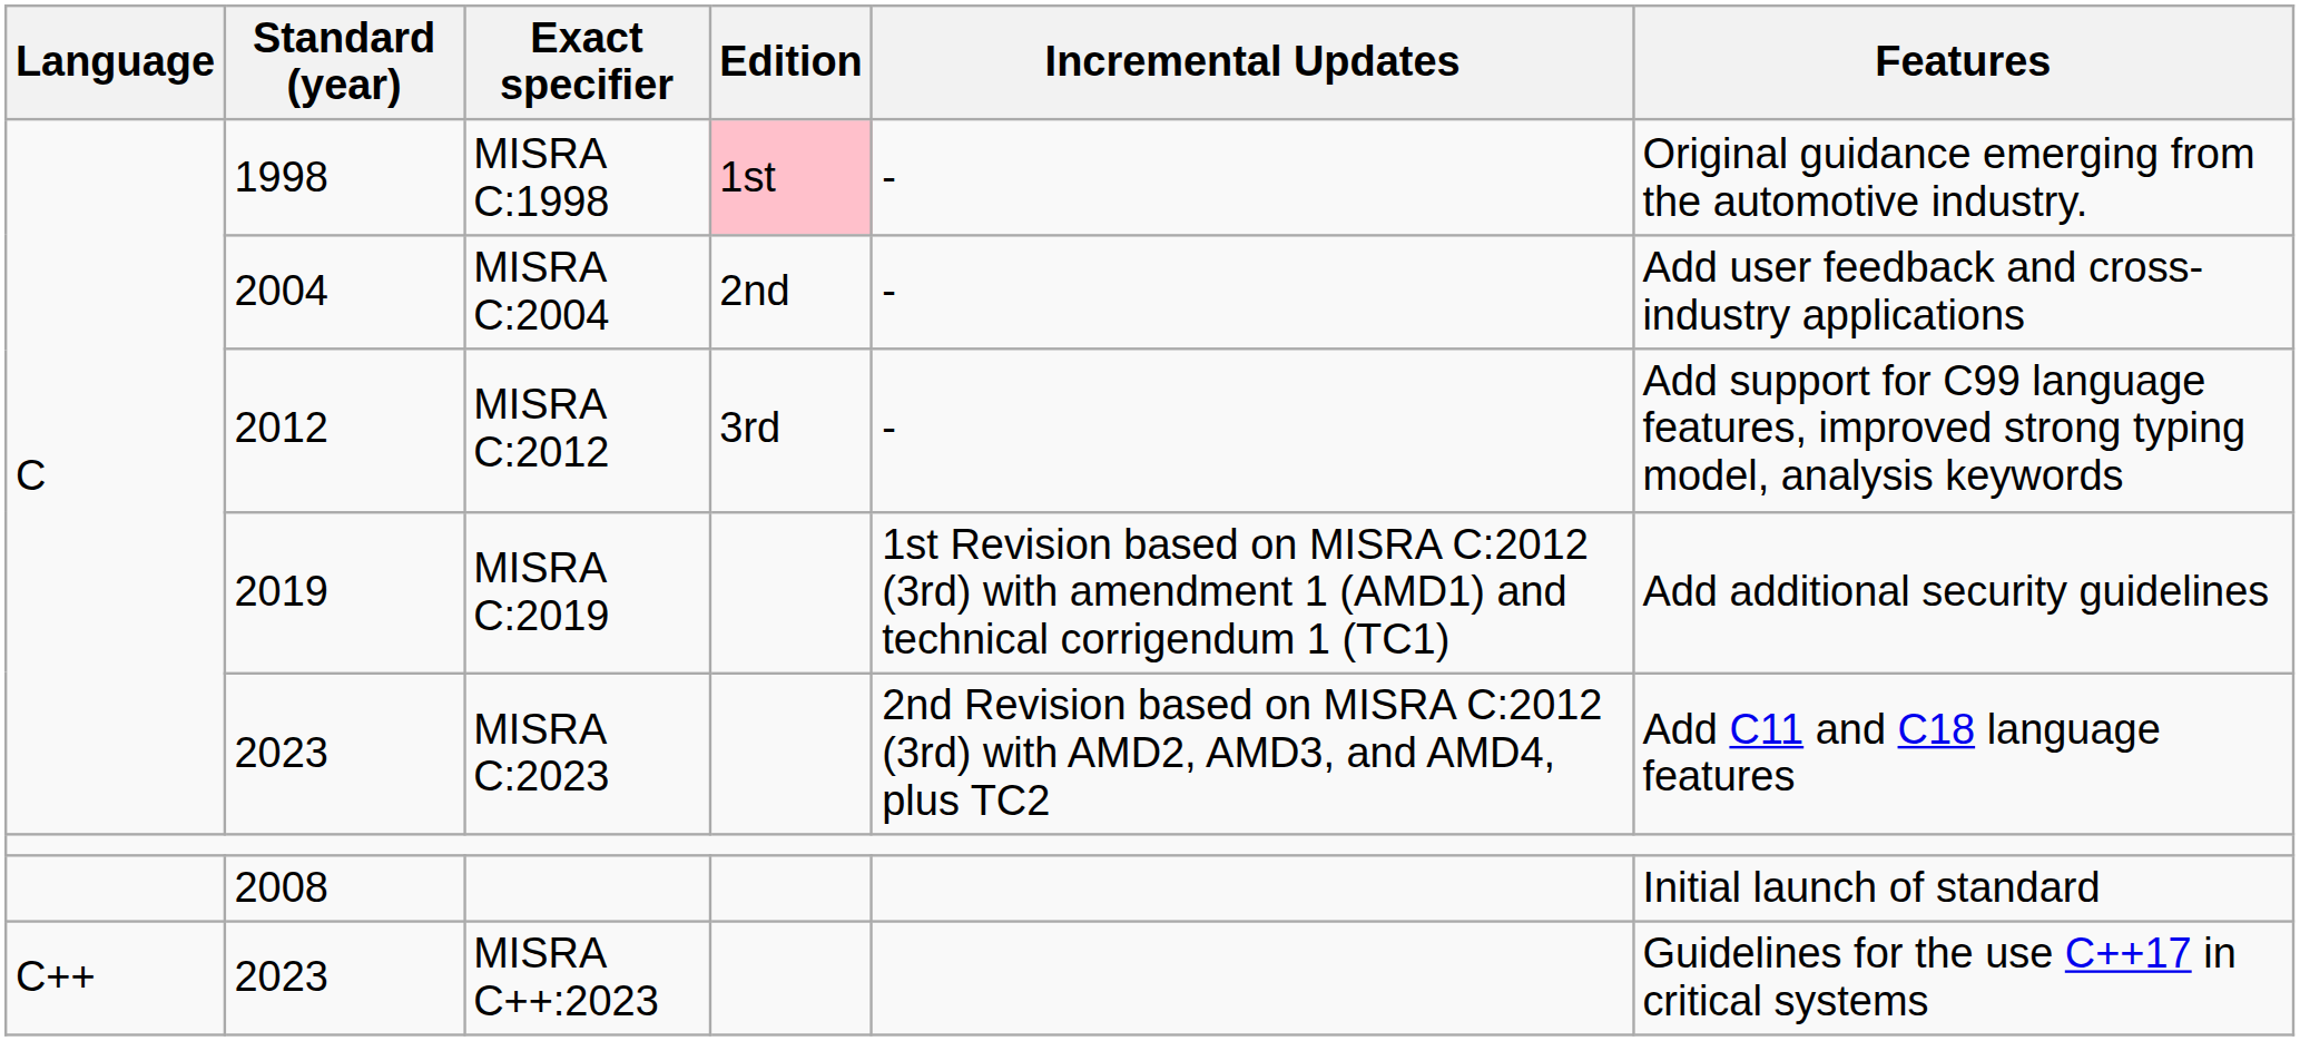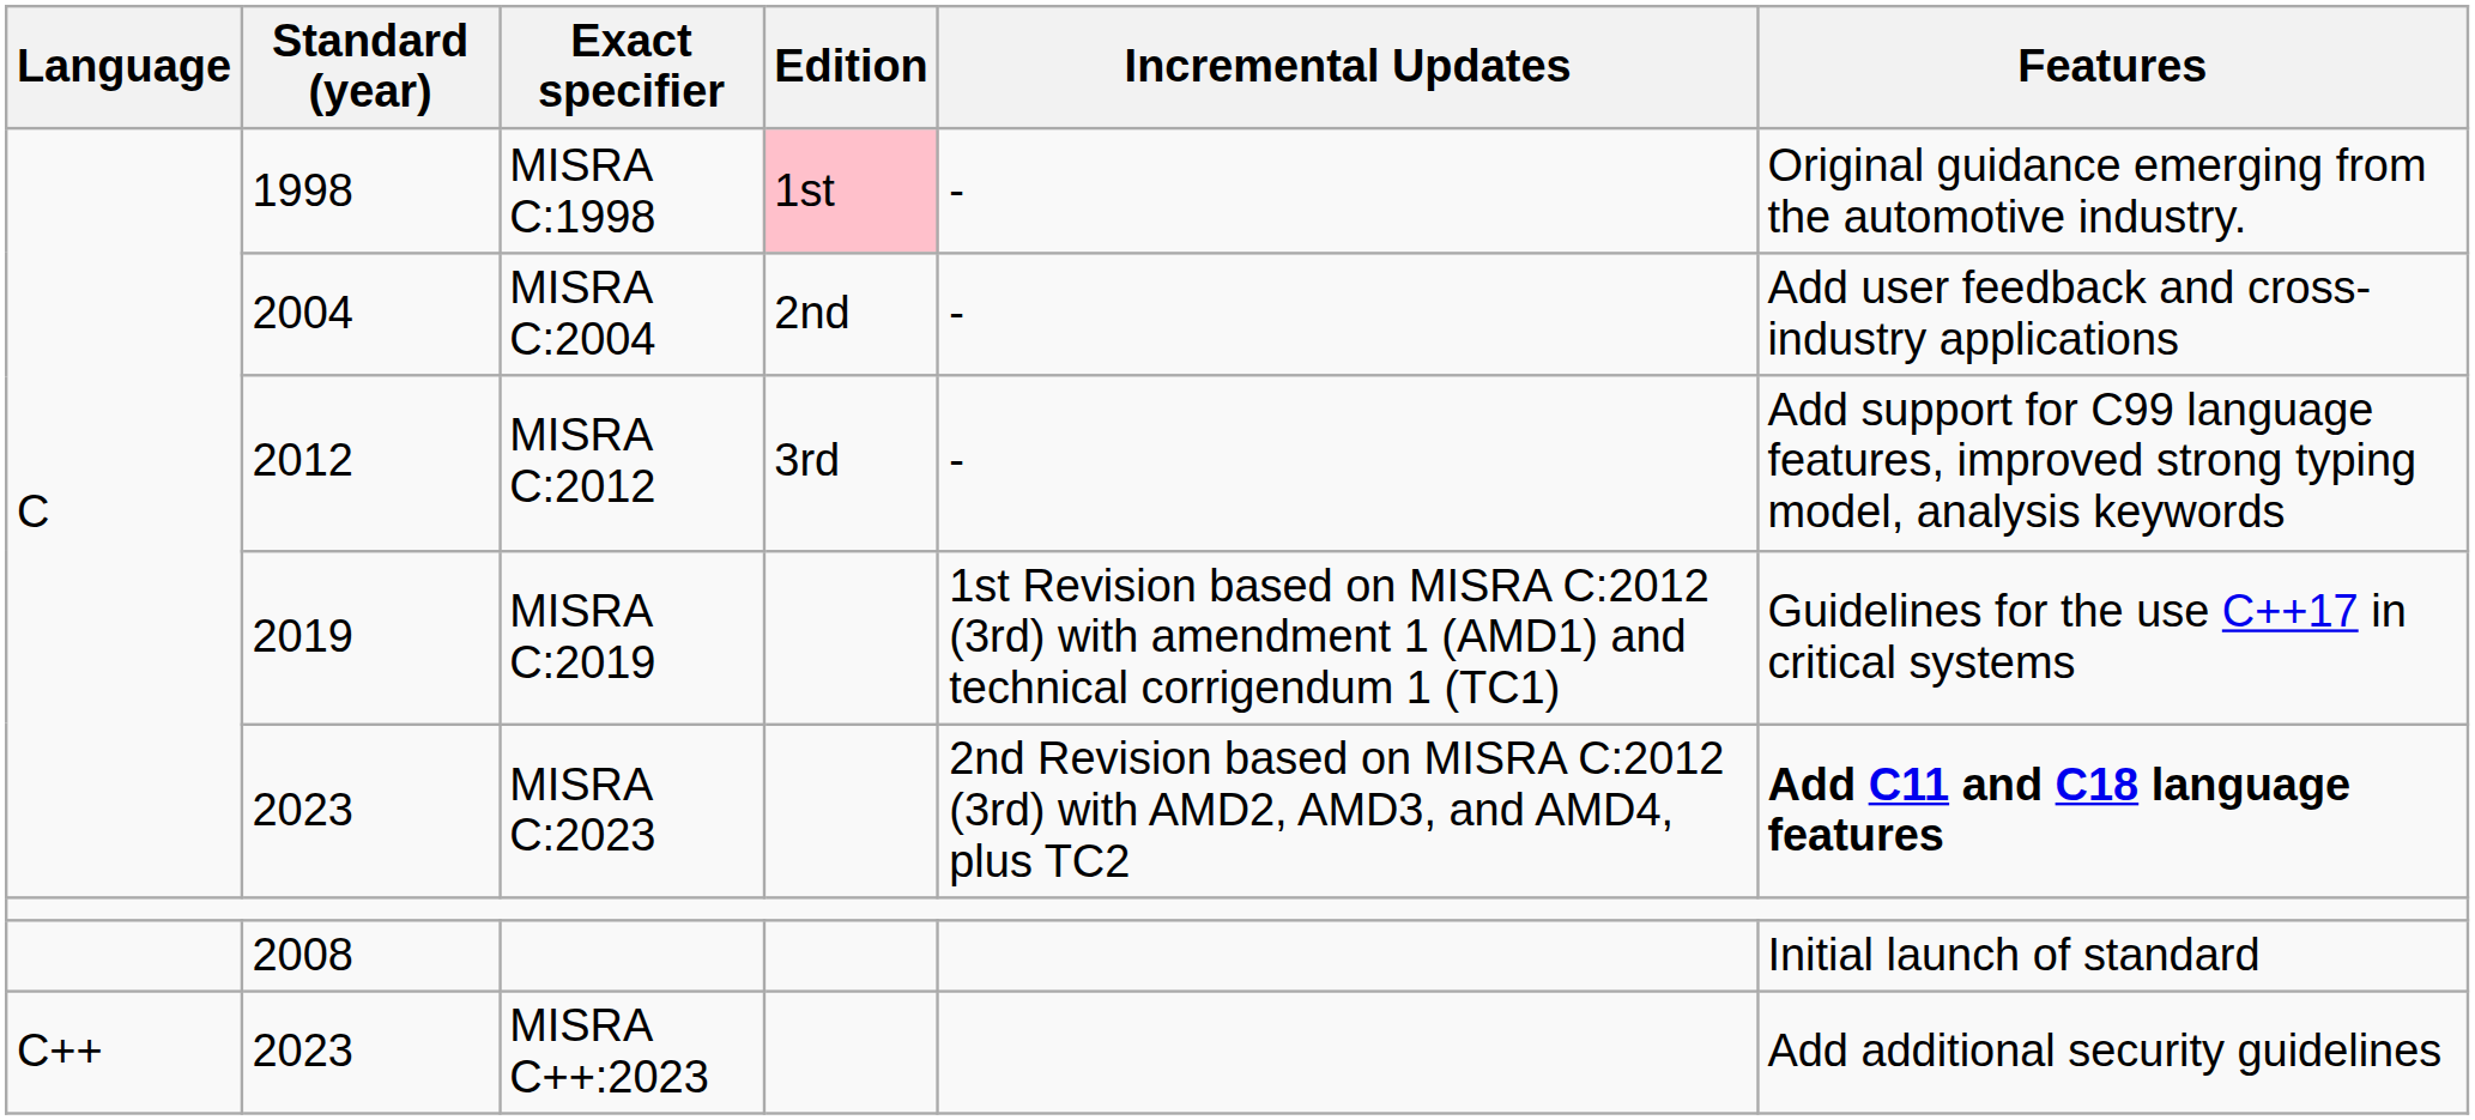 <table class="wikitable">
 <tr>
 <th>Language</th>
 <th>Standard (year)</th>
 <th>Exact specifier</th>
 <th>Edition</th>
 <th>Incremental Updates</th>
 <th>Features</th>
 </tr>
 <tr>
 <td rowspan="5">C</td>
 <td>1998</td>
 <td>MISRA C:1998</td>
 <td style="background: pink;">1st</td>
 <td>-</td>
 <td>Original guidance emerging from the automotive industry.</td>
 </tr>
 <tr>
 <td>2004</td>
 <td>MISRA C:2004</td>
 <td>2nd</td>
 <td>-</td>
 <td>Add user feedback and cross-industry applications</td>
 </tr>
 <tr>
 <td>2012</td>
 <td>MISRA C:2012</td>
 <td>3rd</td>
 <td>-</td>
 <td>Add support for C99 language features, improved strong typing model, analysis keywords</td>
 </tr>
 <tr>
 <td>2019</td>
 <td>MISRA C:2019</td>
 <td></td>
 <td>1st Revision based on MISRA C:2012 (3rd) with amendment 1 (AMD1) and technical corrigendum 1 (TC1)</td>
-<td>Add additional security guidelines</td>
+<td>Guidelines for the use <a href='#'>C++17</a> in critical systems</td>
 </tr>
 <tr>
 <td>2023</td>
 <td>MISRA C:2023</td>
 <td></td>
 <td>2nd Revision based on MISRA C:2012 (3rd) with AMD2, AMD3, and AMD4, plus TC2</td>
-<td>Add <a href='#'>C11</a> and <a href='#'>C18</a> language features</td>
+<td><strong>Add <a href='#'>C11</a> and <a href='#'>C18</a> language features</strong></td>
 </tr>
 <tr>
 <td colspan="6"></td>
 </tr>
 <tr>
 <td></td>
 <td>2008</td>
 <td></td>
 <td></td>
 <td></td>
 <td>Initial launch of standard</td>
 </tr>
 <tr>
 <td>C++</td>
 <td>2023</td>
 <td>MISRA C++:2023</td>
 <td></td>
 <td></td>
-<td>Guidelines for the use <a href='#'>C++17</a> in critical systems</td>
+<td>Add additional security guidelines</td>
 </tr>
 </table>
